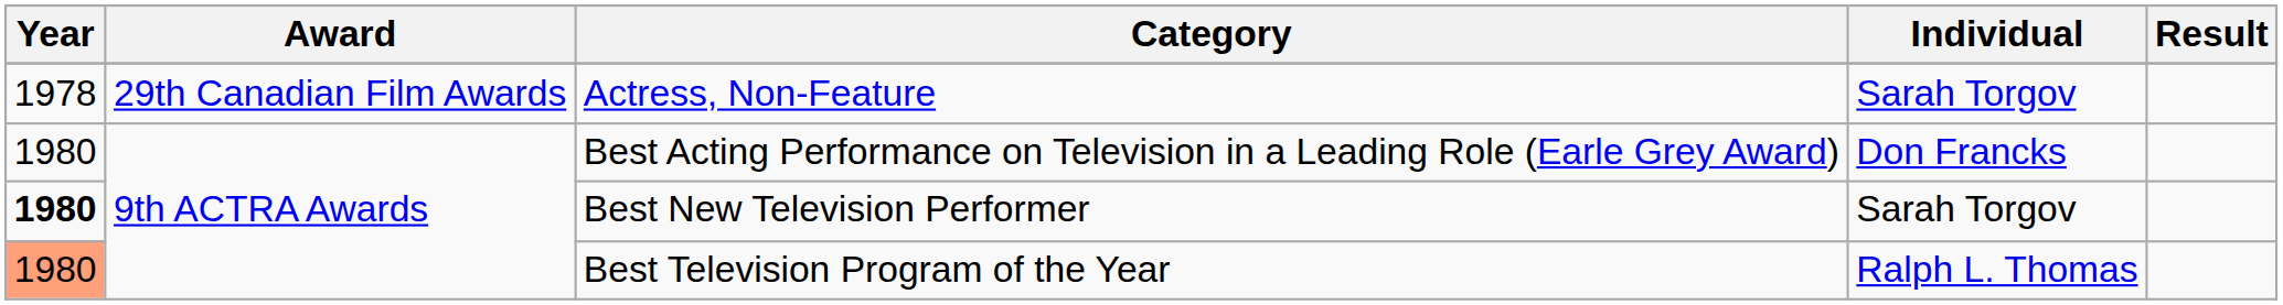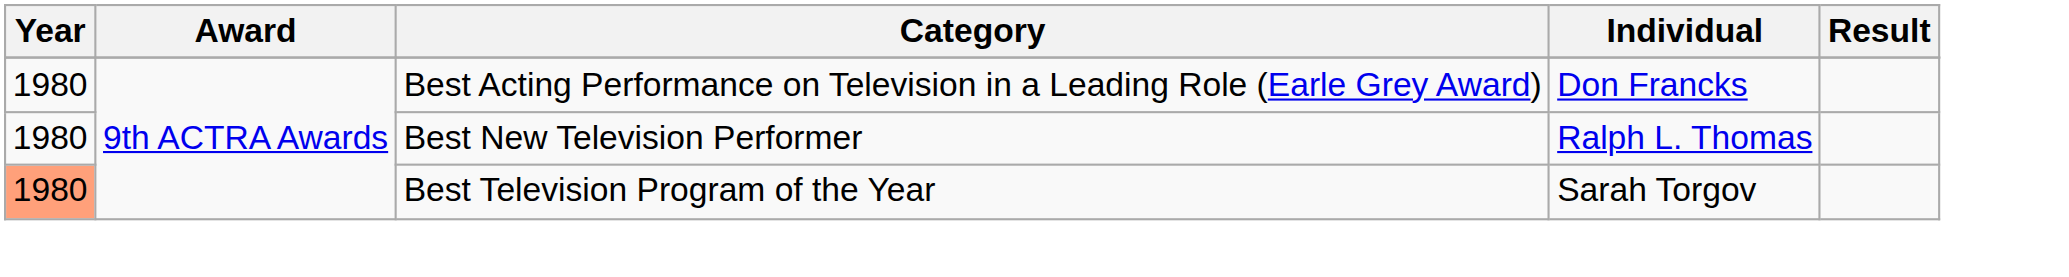 <table class="wikitable sortable">
 <tr>
 <th>Year</th>
 <th>Award</th>
 <th>Category</th>
 <th>Individual</th>
 <th>Result</th>
 </tr>
 <tr>
 </tr>
 <tr>
-<td>1978</td>
-<td><a href='#'>29th Canadian Film Awards</a></td>
-<td><a href='#'>Actress, Non-Feature</a></td>
-<td><a href='#'>Sarah Torgov</a></td>
-<td></td>
-</tr>
-<tr>
 <td>1980</td>
 <td rowspan=3><a href='#'>9th ACTRA Awards</a></td>
 <td>Best Acting Performance on Television in a Leading Role (<a href='#'>Earle Grey Award</a>)</td>
 <td><a href='#'>Don Francks</a></td>
 <td></td>
 </tr>
 <tr>
-<td><strong>1980</strong></td>
+<td>1980</td>
 <td>Best New Television Performer</td>
-<td>Sarah Torgov</td>
+<td><a href='#'>Ralph L. Thomas</a></td>
 <td></td>
 </tr>
 <tr>
 <td style="background: lightsalmon;">1980</td>
 <td>Best Television Program of the Year</td>
-<td><a href='#'>Ralph L. Thomas</a></td>
+<td>Sarah Torgov</td>
 <td></td>
 </tr>
 </table>
